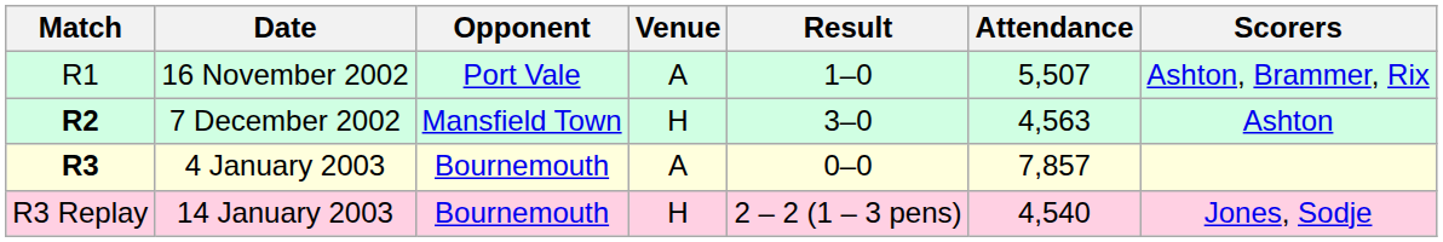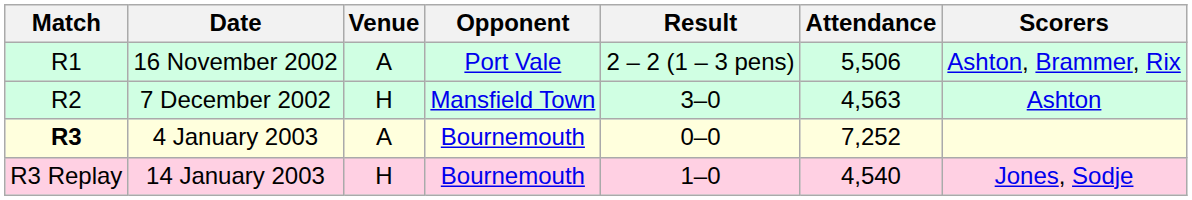 <table class="wikitable" style="font-size:100%; text-align:center">
 <tr>
 <th>Match</th>
 <th>Date</th>
+<th>Venue</th>
 <th>Opponent</th>
-<th>Venue</th>
 <th>Result</th>
 <th>Attendance</th>
 <th>Scorers</th>
 </tr>
 <tr style="background: #d0ffe3;">
 <td>R1</td>
 <td>16 November 2002</td>
+<td>A</td>
 <td><a href='#'>Port Vale</a></td>
-<td>A</td>
-<td>1–0</td>
-<td>5,507</td>
+<td>2 – 2 (1 – 3 pens)</td>
+<td>5,506</td>
 <td><a href='#'>Ashton</a>, <a href='#'> Brammer</a>, <a href='#'>Rix</a></td>
 </tr>
 <tr style="background: #d0ffe3;">
-<td><strong>R2</strong></td>
+<td>R2</td>
 <td>7 December 2002</td>
+<td>H</td>
 <td><a href='#'>Mansfield Town</a></td>
-<td>H</td>
 <td>3–0</td>
 <td>4,563</td>
 <td><a href='#'>Ashton</a></td>
 </tr>
 <tr style="background: #ffffdd;">
 <td><strong>R3</strong></td>
 <td>4 January 2003</td>
+<td>A</td>
 <td><a href='#'>Bournemouth</a></td>
-<td>A</td>
 <td>0–0</td>
-<td>7,857</td>
+<td>7,252</td>
 <td></td>
 </tr>
 <tr style="background: #ffd0e3;">
 <td>R3 Replay</td>
 <td>14 January 2003</td>
+<td>H</td>
 <td><a href='#'>Bournemouth</a></td>
-<td>H</td>
-<td>2 – 2 (1 – 3 pens)</td>
+<td>1–0</td>
 <td>4,540</td>
 <td><a href='#'>Jones</a>, <a href='#'>Sodje</a></td>
 </tr>
 </table>
